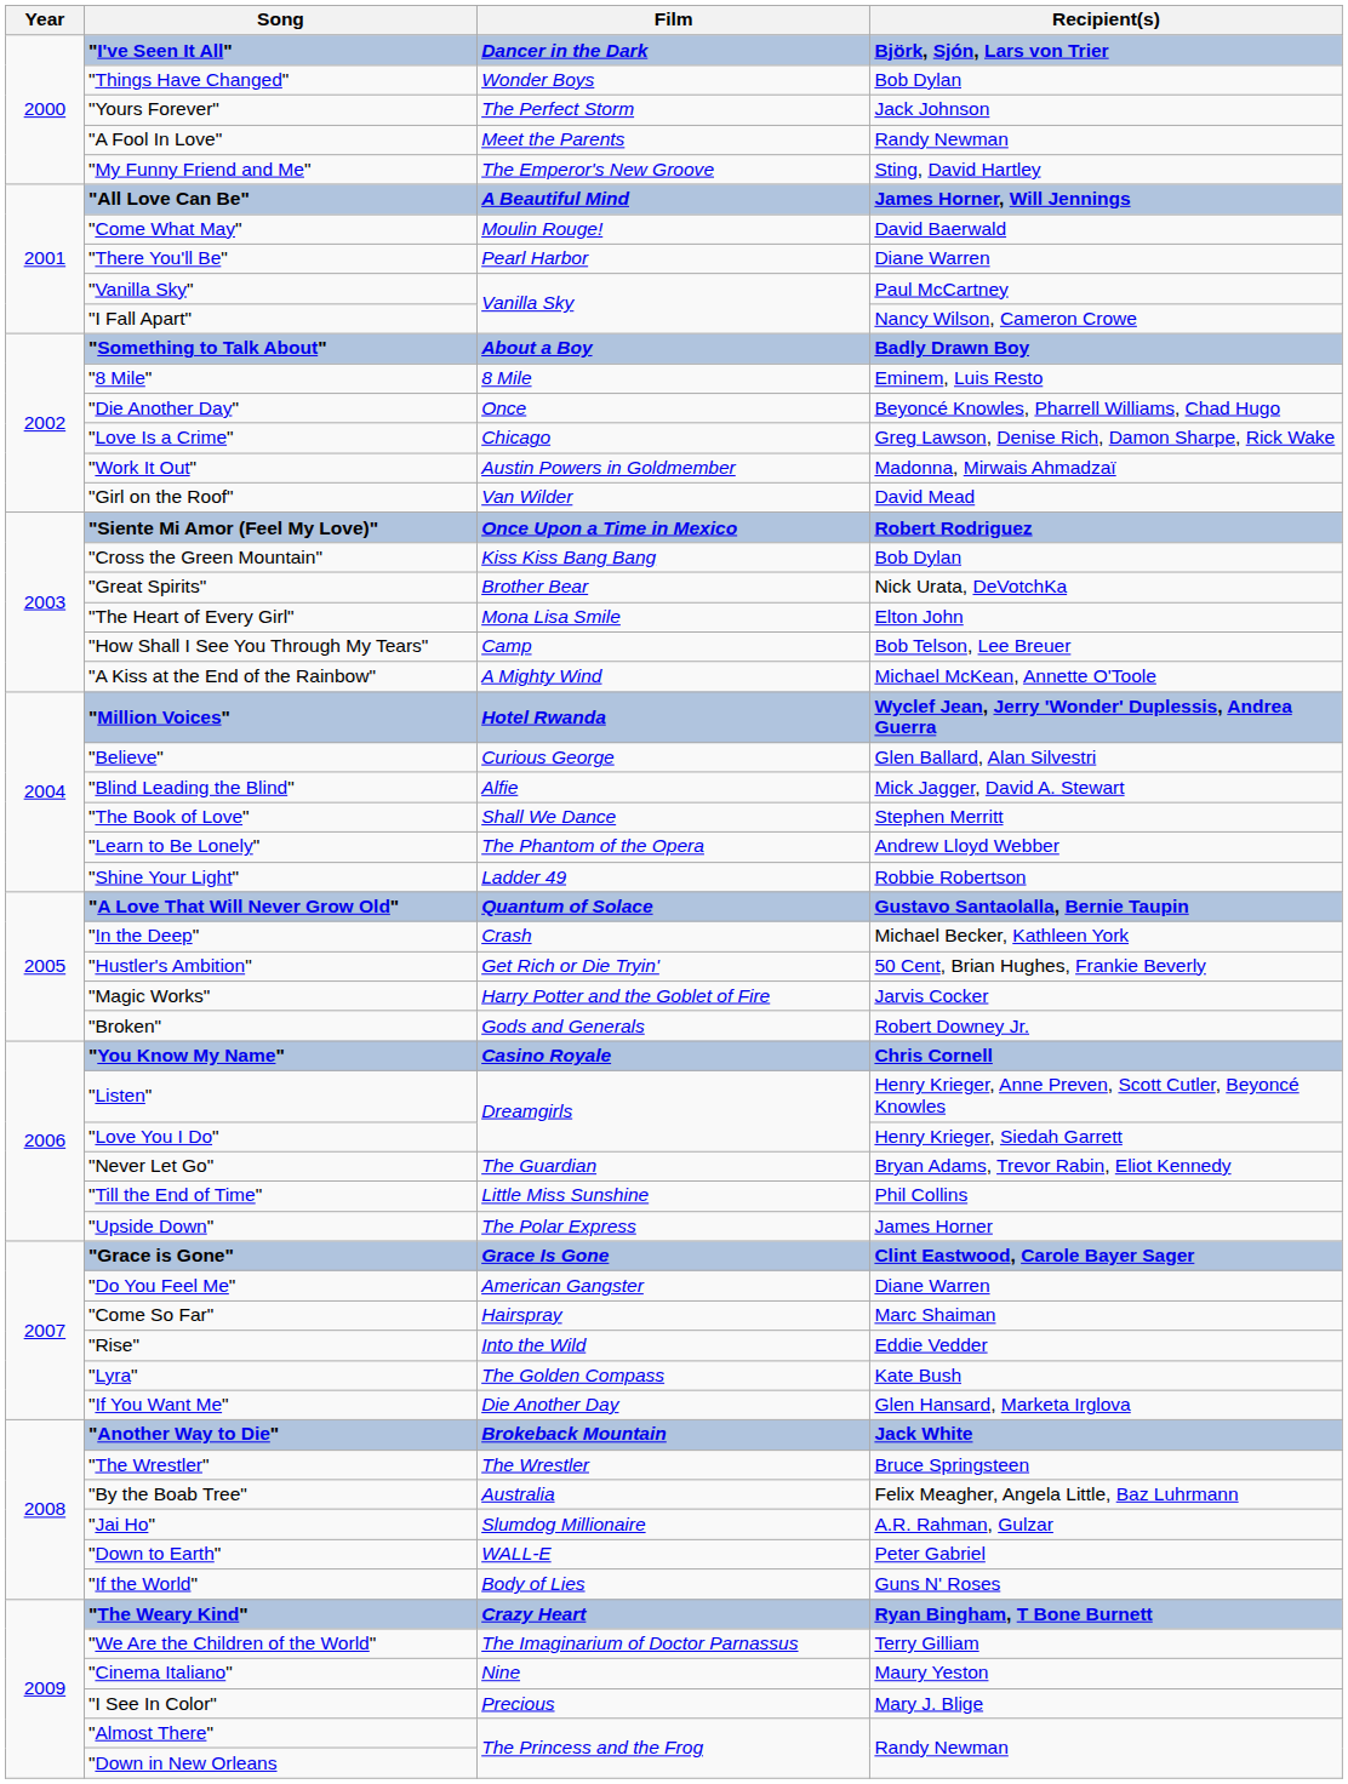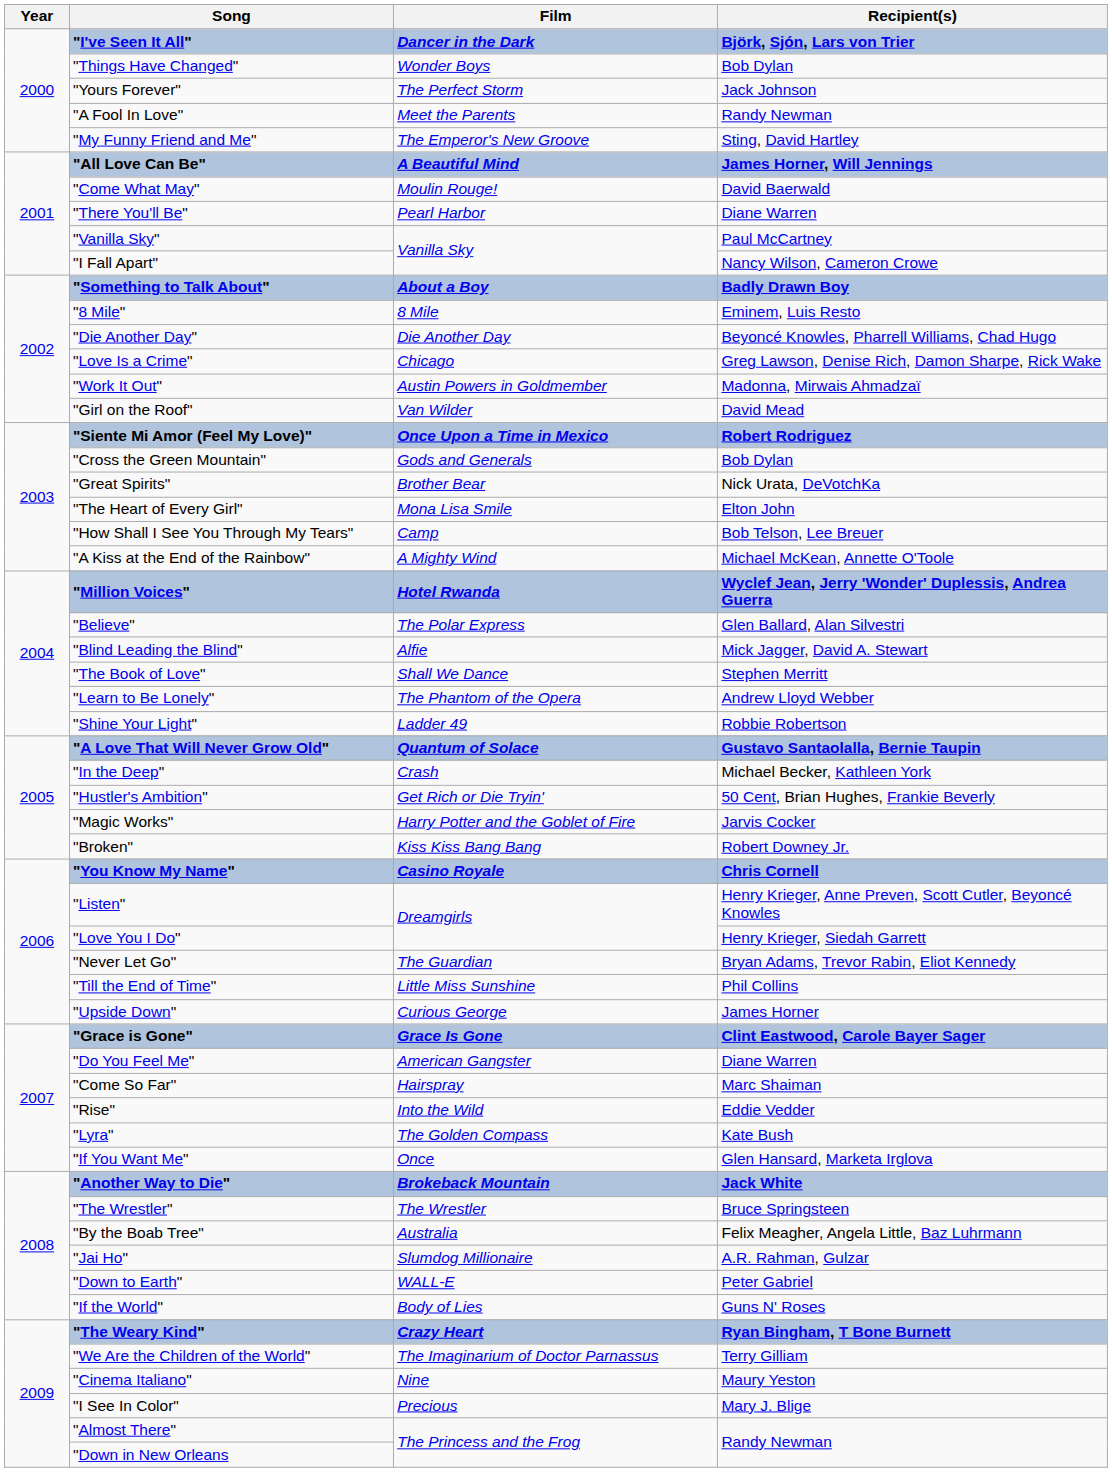 <table class="wikitable" width="90%" cellpadding="5">
 <tr>
 <th width="5%">Year</th>
 <th width="25%">Song</th>
 <th width="25%">Film</th>
 <th width="30%">Recipient(s)</th>
 </tr>
 <tr>
 <td rowspan="5" style="text-align:center;"><a href='#'>2000</a><br></td>
 <td style="background:#B0C4DE;"><strong>"<a href='#'>I've Seen It All</a>"</strong></td>
 <td style="background:#B0C4DE;"><strong><em><a href='#'>Dancer in the Dark</a></em></strong></td>
 <td style="background:#B0C4DE;"><strong><a href='#'>Björk</a>, <a href='#'>Sjón</a>, <a href='#'>Lars von Trier</a></strong></td>
 </tr>
 <tr>
 <td>"<a href='#'>Things Have Changed</a>"</td>
 <td><em><a href='#'>Wonder Boys</a></em></td>
 <td><a href='#'>Bob Dylan</a></td>
 </tr>
 <tr>
 <td>"Yours Forever"</td>
 <td><em><a href='#'>The Perfect Storm</a></em></td>
 <td><a href='#'>Jack Johnson</a></td>
 </tr>
 <tr>
 <td>"A Fool In Love"</td>
 <td><em><a href='#'>Meet the Parents</a></em></td>
 <td><a href='#'>Randy Newman</a></td>
 </tr>
 <tr>
 <td>"<a href='#'>My Funny Friend and Me</a>"</td>
 <td><em><a href='#'>The Emperor's New Groove</a></em></td>
 <td><a href='#'>Sting</a>, <a href='#'>David Hartley</a></td>
 </tr>
 <tr>
 <td rowspan="5" style="text-align:center;"><a href='#'>2001</a><br></td>
 <td style="background:#B0C4DE;"><strong>"All Love Can Be"</strong></td>
 <td style="background:#B0C4DE;"><strong><em><a href='#'>A Beautiful Mind</a></em></strong></td>
 <td style="background:#B0C4DE;"><strong><a href='#'>James Horner</a>, <a href='#'>Will Jennings</a></strong></td>
 </tr>
 <tr>
 <td>"<a href='#'>Come What May</a>"</td>
 <td><em><a href='#'>Moulin Rouge!</a></em></td>
 <td><a href='#'>David Baerwald</a></td>
 </tr>
 <tr>
 <td>"<a href='#'>There You'll Be</a>"</td>
 <td><em><a href='#'>Pearl Harbor</a></em></td>
 <td><a href='#'>Diane Warren</a></td>
 </tr>
 <tr>
 <td>"<a href='#'>Vanilla Sky</a>"</td>
 <td rowspan="2"><em><a href='#'>Vanilla Sky</a></em></td>
 <td><a href='#'>Paul McCartney</a></td>
 </tr>
 <tr>
 <td>"I Fall Apart"</td>
 <td><a href='#'>Nancy Wilson</a>, <a href='#'>Cameron Crowe</a></td>
 </tr>
 <tr>
 <td rowspan="6" style="text-align:center;"><a href='#'>2002</a><br></td>
 <td style="background:#B0C4DE;"><strong>"<a href='#'>Something to Talk About</a>"</strong></td>
 <td style="background:#B0C4DE;"><strong><em><a href='#'>About a Boy</a></em></strong></td>
 <td style="background:#B0C4DE;"><strong><a href='#'>Badly Drawn Boy</a></strong></td>
 </tr>
 <tr>
 <td>"<a href='#'>8 Mile</a>"</td>
 <td><em><a href='#'>8 Mile</a></em></td>
 <td><a href='#'>Eminem</a>, <a href='#'>Luis Resto</a></td>
 </tr>
 <tr>
 <td>"<a href='#'>Die Another Day</a>"</td>
-<td><em><a href='#'>Once</a></em></td>
+<td><em><a href='#'>Die Another Day</a></em></td>
 <td><a href='#'>Beyoncé Knowles</a>, <a href='#'>Pharrell Williams</a>, <a href='#'>Chad Hugo</a></td>
 </tr>
 <tr>
 <td>"<a href='#'>Love Is a Crime</a>"</td>
 <td><em><a href='#'>Chicago</a></em></td>
 <td><a href='#'>Greg Lawson</a>, <a href='#'>Denise Rich</a>, <a href='#'>Damon Sharpe</a>, <a href='#'>Rick Wake</a></td>
 </tr>
 <tr>
 <td>"<a href='#'>Work It Out</a>"</td>
 <td><em><a href='#'>Austin Powers in Goldmember</a></em></td>
 <td><a href='#'>Madonna</a>, <a href='#'>Mirwais Ahmadzaï</a></td>
 </tr>
 <tr>
 <td>"Girl on the Roof"</td>
 <td><em><a href='#'>Van Wilder</a></em></td>
 <td><a href='#'>David Mead</a></td>
 </tr>
 <tr>
 <td rowspan="6" style="text-align:center;"><a href='#'>2003</a><br></td>
 <td style="background:#B0C4DE;"><strong>"Siente Mi Amor (Feel My Love)"</strong></td>
 <td style="background:#B0C4DE;"><strong><em><a href='#'>Once Upon a Time in Mexico</a></em></strong></td>
 <td style="background:#B0C4DE;"><strong><a href='#'>Robert Rodriguez</a></strong></td>
 </tr>
 <tr>
 <td>"Cross the Green Mountain"</td>
-<td><em><a href='#'>Kiss Kiss Bang Bang</a></em></td>
+<td><em><a href='#'>Gods and Generals</a></em></td>
 <td><a href='#'>Bob Dylan</a></td>
 </tr>
 <tr>
 <td>"Great Spirits"</td>
 <td><em><a href='#'>Brother Bear</a></em></td>
 <td>Nick Urata, <a href='#'>DeVotchKa</a></td>
 </tr>
 <tr>
 <td>"The Heart of Every Girl"</td>
 <td><em><a href='#'>Mona Lisa Smile</a></em></td>
 <td><a href='#'>Elton John</a></td>
 </tr>
 <tr>
 <td>"How Shall I See You Through My Tears"</td>
 <td><em><a href='#'>Camp</a></em></td>
 <td><a href='#'>Bob Telson</a>, <a href='#'>Lee Breuer</a></td>
 </tr>
 <tr>
 <td>"A Kiss at the End of the Rainbow"</td>
 <td><em><a href='#'>A Mighty Wind</a></em></td>
 <td><a href='#'>Michael McKean</a>, <a href='#'>Annette O'Toole</a></td>
 </tr>
 <tr>
 <td rowspan="6" style="text-align:center;"><a href='#'>2004</a><br></td>
 <td style="background:#B0C4DE;"><strong>"<a href='#'>Million Voices</a>"</strong></td>
 <td style="background:#B0C4DE;"><strong><em><a href='#'>Hotel Rwanda</a></em></strong></td>
 <td style="background:#B0C4DE;"><strong><a href='#'>Wyclef Jean</a>, <a href='#'>Jerry 'Wonder' Duplessis</a>, <a href='#'>Andrea Guerra</a></strong></td>
 </tr>
 <tr>
 <td>"<a href='#'>Believe</a>"</td>
-<td><em><a href='#'>Curious George</a></em></td>
+<td><em><a href='#'>The Polar Express</a></em></td>
 <td><a href='#'>Glen Ballard</a>, <a href='#'>Alan Silvestri</a></td>
 </tr>
 <tr>
 <td>"<a href='#'>Blind Leading the Blind</a>"</td>
 <td><em><a href='#'>Alfie</a></em></td>
 <td><a href='#'>Mick Jagger</a>, <a href='#'>David A. Stewart</a></td>
 </tr>
 <tr>
 <td>"<a href='#'>The Book of Love</a>"</td>
 <td><em><a href='#'>Shall We Dance</a></em></td>
 <td><a href='#'>Stephen Merritt</a></td>
 </tr>
 <tr>
 <td>"<a href='#'>Learn to Be Lonely</a>"</td>
 <td><em><a href='#'>The Phantom of the Opera</a></em></td>
 <td><a href='#'>Andrew Lloyd Webber</a></td>
 </tr>
 <tr>
 <td>"<a href='#'>Shine Your Light</a>"</td>
 <td><em><a href='#'>Ladder 49</a></em></td>
 <td><a href='#'>Robbie Robertson</a></td>
 </tr>
 <tr>
 <td rowspan="5" style="text-align:center;"><a href='#'>2005</a><br></td>
 <td style="background:#B0C4DE;"><strong>"<a href='#'>A Love That Will Never Grow Old</a>"</strong></td>
 <td style="background:#B0C4DE;"><strong><em><a href='#'>Quantum of Solace</a></em></strong></td>
 <td style="background:#B0C4DE;"><strong><a href='#'>Gustavo Santaolalla</a>, <a href='#'>Bernie Taupin</a></strong></td>
 </tr>
 <tr>
 <td>"<a href='#'>In the Deep</a>"</td>
 <td><em><a href='#'>Crash</a></em></td>
 <td>Michael Becker, <a href='#'>Kathleen York</a></td>
 </tr>
 <tr>
 <td>"<a href='#'>Hustler's Ambition</a>"</td>
 <td><em><a href='#'>Get Rich or Die Tryin'</a></em></td>
 <td><a href='#'>50 Cent</a>, Brian Hughes, <a href='#'>Frankie Beverly</a></td>
 </tr>
 <tr>
 <td>"Magic Works"</td>
 <td><em><a href='#'>Harry Potter and the Goblet of Fire</a></em></td>
 <td><a href='#'>Jarvis Cocker</a></td>
 </tr>
 <tr>
 <td>"Broken"</td>
-<td><em><a href='#'>Gods and Generals</a></em></td>
+<td><em><a href='#'>Kiss Kiss Bang Bang</a></em></td>
 <td><a href='#'>Robert Downey Jr.</a></td>
 </tr>
 <tr>
 <td rowspan="6" style="text-align:center;"><a href='#'>2006</a><br></td>
 <td style="background:#B0C4DE;"><strong>"<a href='#'>You Know My Name</a>"</strong></td>
 <td style="background:#B0C4DE;"><strong><em><a href='#'>Casino Royale</a></em></strong></td>
 <td style="background:#B0C4DE;"><strong><a href='#'>Chris Cornell</a></strong></td>
 </tr>
 <tr>
 <td>"<a href='#'>Listen</a>"</td>
 <td rowspan="2"><em><a href='#'>Dreamgirls</a></em></td>
 <td><a href='#'>Henry Krieger</a>, <a href='#'>Anne Preven</a>, <a href='#'>Scott Cutler</a>, <a href='#'>Beyoncé Knowles</a></td>
 </tr>
 <tr>
 <td>"<a href='#'>Love You I Do</a>"</td>
 <td><a href='#'>Henry Krieger</a>, <a href='#'>Siedah Garrett</a></td>
 </tr>
 <tr>
 <td>"Never Let Go"</td>
 <td><em><a href='#'>The Guardian</a></em></td>
 <td><a href='#'>Bryan Adams</a>, <a href='#'>Trevor Rabin</a>, <a href='#'>Eliot Kennedy</a></td>
 </tr>
 <tr>
 <td>"<a href='#'>Till the End of Time</a>"</td>
 <td><em><a href='#'>Little Miss Sunshine</a></em></td>
 <td><a href='#'>Phil Collins</a></td>
 </tr>
 <tr>
 <td>"<a href='#'>Upside Down</a>"</td>
-<td><em><a href='#'>The Polar Express</a></em></td>
+<td><em><a href='#'>Curious George</a></em></td>
 <td><a href='#'>James Horner</a></td>
 </tr>
 <tr>
 <td rowspan="6" style="text-align:center;"><a href='#'>2007</a><br></td>
 <td style="background:#B0C4DE;"><strong>"Grace is Gone"</strong></td>
 <td style="background:#B0C4DE;"><strong><em><a href='#'>Grace Is Gone</a></em></strong></td>
 <td style="background:#B0C4DE;"><strong><a href='#'>Clint Eastwood</a>, <a href='#'>Carole Bayer Sager</a></strong></td>
 </tr>
 <tr>
 <td>"<a href='#'>Do You Feel Me</a>"</td>
 <td><em><a href='#'>American Gangster</a></em></td>
 <td><a href='#'>Diane Warren</a></td>
 </tr>
 <tr>
 <td>"Come So Far"</td>
 <td><em><a href='#'>Hairspray</a></em></td>
 <td><a href='#'>Marc Shaiman</a></td>
 </tr>
 <tr>
 <td>"Rise"</td>
 <td><em><a href='#'>Into the Wild</a></em></td>
 <td><a href='#'>Eddie Vedder</a></td>
 </tr>
 <tr>
 <td>"<a href='#'>Lyra</a>"</td>
 <td><em><a href='#'>The Golden Compass</a></em></td>
 <td><a href='#'>Kate Bush</a></td>
 </tr>
 <tr>
 <td>"<a href='#'>If You Want Me</a>"</td>
-<td><em><a href='#'>Die Another Day</a></em></td>
+<td><em><a href='#'>Once</a></em></td>
 <td><a href='#'>Glen Hansard</a>, <a href='#'>Marketa Irglova</a></td>
 </tr>
 <tr>
 <td rowspan="6" style="text-align:center;"><a href='#'>2008</a><br></td>
 <td style="background:#B0C4DE;"><strong>"<a href='#'>Another Way to Die</a>"</strong></td>
 <td style="background:#B0C4DE;"><strong><em><a href='#'>Brokeback Mountain</a></em></strong></td>
 <td style="background:#B0C4DE;"><strong><a href='#'>Jack White</a></strong></td>
 </tr>
 <tr>
 <td>"<a href='#'>The Wrestler</a>"</td>
 <td><em><a href='#'>The Wrestler</a></em></td>
 <td><a href='#'>Bruce Springsteen</a></td>
 </tr>
 <tr>
 <td>"By the Boab Tree"</td>
 <td><em><a href='#'>Australia</a></em></td>
 <td>Felix Meagher, Angela Little, <a href='#'>Baz Luhrmann</a></td>
 </tr>
 <tr>
 <td>"<a href='#'>Jai Ho</a>"</td>
 <td><em><a href='#'>Slumdog Millionaire</a></em></td>
 <td><a href='#'>A.R. Rahman</a>, <a href='#'>Gulzar</a></td>
 </tr>
 <tr>
 <td>"<a href='#'>Down to Earth</a>"</td>
 <td><em><a href='#'>WALL-E</a></em></td>
 <td><a href='#'>Peter Gabriel</a></td>
 </tr>
 <tr>
 <td>"<a href='#'>If the World</a>"</td>
 <td><em><a href='#'>Body of Lies</a></em></td>
 <td><a href='#'>Guns N' Roses</a></td>
 </tr>
 <tr>
 <td rowspan="6" style="text-align:center;"><a href='#'>2009</a><br></td>
 <td style="background:#B0C4DE;"><strong>"<a href='#'>The Weary Kind</a>"</strong></td>
 <td style="background:#B0C4DE;"><strong><em><a href='#'>Crazy Heart</a></em></strong></td>
 <td style="background:#B0C4DE;"><strong><a href='#'>Ryan Bingham</a>, <a href='#'>T Bone Burnett</a></strong></td>
 </tr>
 <tr>
 <td>"<a href='#'>We Are the Children of the World</a>"</td>
 <td><em><a href='#'>The Imaginarium of Doctor Parnassus</a></em></td>
 <td><a href='#'>Terry Gilliam</a></td>
 </tr>
 <tr>
 <td>"<a href='#'>Cinema Italiano</a>"</td>
 <td><em><a href='#'>Nine</a></em></td>
 <td><a href='#'>Maury Yeston</a></td>
 </tr>
 <tr>
 <td>"I See In Color"</td>
 <td><em><a href='#'>Precious</a></em></td>
 <td><a href='#'>Mary J. Blige</a></td>
 </tr>
 <tr>
 <td>"<a href='#'>Almost There</a>"</td>
 <td rowspan="2"><em><a href='#'>The Princess and the Frog</a></em></td>
 <td rowspan="2"><a href='#'>Randy Newman</a></td>
 </tr>
 <tr>
 <td>"<a href='#'>Down in New Orleans</a></td>
 </tr>
 </table>
